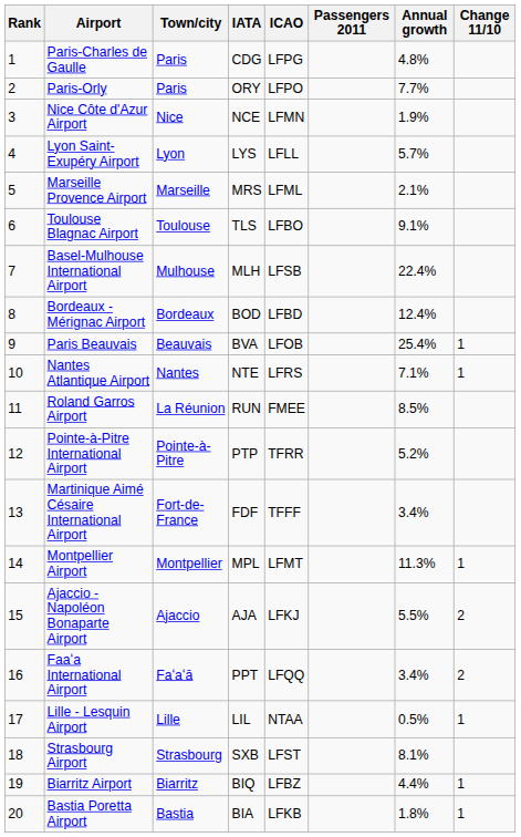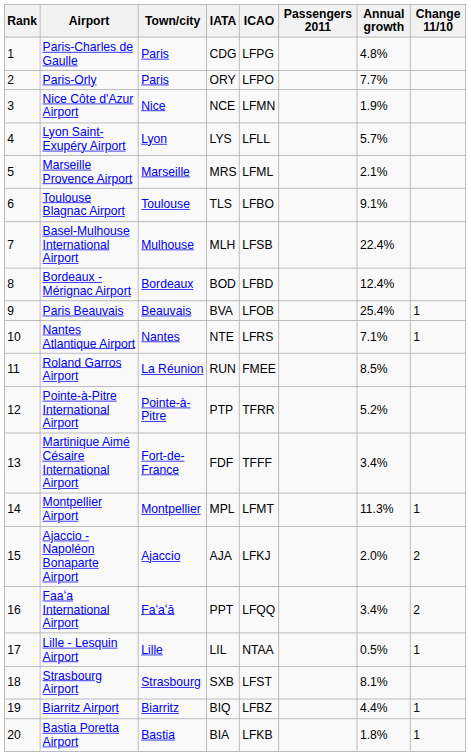 <table class="wikitable sortable">
 <tr>
 <th>Rank</th>
 <th>Airport</th>
 <th>Town/city</th>
 <th>IATA</th>
 <th>ICAO</th>
 <th>Passengers 2011</th>
 <th>Annual growth</th>
 <th>Change 11/10</th>
 </tr>
 <tr>
 <td>1</td>
 <td><a href='#'>Paris-Charles de Gaulle</a></td>
 <td><a href='#'>Paris</a></td>
 <td>CDG</td>
 <td>LFPG</td>
 <td style="text-align: right"></td>
 <td> 4.8%</td>
 <td></td>
 </tr>
 <tr>
 <td>2</td>
 <td><a href='#'>Paris-Orly</a></td>
 <td><a href='#'>Paris</a></td>
 <td>ORY</td>
 <td>LFPO</td>
 <td style="text-align: right"></td>
 <td> 7.7%</td>
 <td></td>
 </tr>
 <tr>
 <td>3</td>
 <td><a href='#'>Nice Côte d'Azur Airport</a></td>
 <td><a href='#'>Nice</a></td>
 <td>NCE</td>
 <td>LFMN</td>
 <td style="text-align: right"></td>
 <td> 1.9%</td>
 <td></td>
 </tr>
 <tr>
 <td>4</td>
 <td><a href='#'>Lyon Saint-Exupéry Airport</a></td>
 <td><a href='#'>Lyon</a></td>
 <td>LYS</td>
 <td>LFLL</td>
 <td style="text-align: right"></td>
 <td> 5.7%</td>
 <td></td>
 </tr>
 <tr>
 <td>5</td>
 <td><a href='#'>Marseille Provence Airport</a></td>
 <td><a href='#'>Marseille</a></td>
 <td>MRS</td>
 <td>LFML</td>
 <td style="text-align: right"></td>
 <td> 2.1%</td>
 <td></td>
 </tr>
 <tr>
 <td>6</td>
 <td><a href='#'>Toulouse Blagnac Airport</a></td>
 <td><a href='#'>Toulouse</a></td>
 <td>TLS</td>
 <td>LFBO</td>
 <td style="text-align: right"></td>
 <td> 9.1%</td>
 <td></td>
 </tr>
 <tr>
 <td>7</td>
 <td><a href='#'>Basel-Mulhouse International Airport</a></td>
 <td><a href='#'>Mulhouse</a></td>
 <td>MLH</td>
 <td>LFSB</td>
 <td style="text-align: right"></td>
 <td> 22.4%</td>
 <td></td>
 </tr>
 <tr>
 <td>8</td>
 <td><a href='#'>Bordeaux - Mérignac Airport</a></td>
 <td><a href='#'>Bordeaux</a></td>
 <td>BOD</td>
 <td>LFBD</td>
 <td style="text-align: right"></td>
 <td> 12.4%</td>
 <td></td>
 </tr>
 <tr>
 <td>9</td>
 <td><a href='#'>Paris Beauvais</a></td>
 <td><a href='#'>Beauvais</a></td>
 <td>BVA</td>
 <td>LFOB</td>
 <td style="text-align: right"></td>
 <td> 25.4%</td>
 <td> 1</td>
 </tr>
 <tr>
 <td>10</td>
 <td><a href='#'>Nantes Atlantique Airport</a></td>
 <td><a href='#'>Nantes</a></td>
 <td>NTE</td>
 <td>LFRS</td>
 <td style="text-align: right"></td>
 <td> 7.1%</td>
 <td> 1</td>
 </tr>
 <tr>
 <td>11</td>
 <td><a href='#'>Roland Garros Airport</a></td>
 <td><a href='#'>La Réunion</a></td>
 <td>RUN</td>
 <td>FMEE</td>
 <td style="text-align: right"></td>
 <td> 8.5%</td>
 <td></td>
 </tr>
 <tr>
 <td>12</td>
 <td><a href='#'>Pointe-à-Pitre International Airport</a></td>
 <td><a href='#'>Pointe-à-Pitre</a></td>
 <td>PTP</td>
 <td>TFRR</td>
 <td style="text-align: right"></td>
 <td> 5.2%</td>
 <td></td>
 </tr>
 <tr>
 <td>13</td>
 <td><a href='#'>Martinique Aimé Césaire International Airport</a></td>
 <td><a href='#'>Fort-de-France</a></td>
 <td>FDF</td>
 <td>TFFF</td>
 <td style="text-align: right"></td>
 <td> 3.4%</td>
 <td></td>
 </tr>
 <tr>
 <td>14</td>
 <td><a href='#'>Montpellier Airport</a></td>
 <td><a href='#'>Montpellier</a></td>
 <td>MPL</td>
 <td>LFMT</td>
 <td style="text-align: right"></td>
 <td> 11.3%</td>
 <td> 1</td>
 </tr>
 <tr>
 <td>15</td>
 <td><a href='#'>Ajaccio - Napoléon Bonaparte Airport</a></td>
 <td><a href='#'>Ajaccio</a></td>
 <td>AJA</td>
 <td>LFKJ</td>
 <td style="text-align: right"></td>
-<td> 5.5%</td>
+<td> 2.0%</td>
 <td> 2</td>
 </tr>
 <tr>
 <td>16</td>
 <td><a href='#'>Faaʻa International Airport</a></td>
 <td><a href='#'>Faʻaʻā</a></td>
 <td>PPT</td>
 <td>LFQQ</td>
 <td style="text-align: right"></td>
 <td> 3.4%</td>
 <td> 2</td>
 </tr>
 <tr>
 <td>17</td>
 <td><a href='#'>Lille - Lesquin Airport</a></td>
 <td><a href='#'>Lille</a></td>
 <td>LIL</td>
 <td>NTAA</td>
 <td style="text-align: right"></td>
 <td> 0.5%</td>
 <td> 1</td>
 </tr>
 <tr>
 <td>18</td>
 <td><a href='#'>Strasbourg Airport</a></td>
 <td><a href='#'>Strasbourg</a></td>
 <td>SXB</td>
 <td>LFST</td>
 <td style="text-align: right"></td>
 <td> 8.1%</td>
 <td></td>
 </tr>
 <tr>
 <td>19</td>
 <td><a href='#'>Biarritz Airport</a></td>
 <td><a href='#'>Biarritz</a></td>
 <td>BIQ</td>
 <td>LFBZ</td>
 <td style="text-align: right"></td>
 <td> 4.4%</td>
 <td> 1</td>
 </tr>
 <tr>
 <td>20</td>
 <td><a href='#'>Bastia Poretta Airport</a></td>
 <td><a href='#'>Bastia</a></td>
 <td>BIA</td>
 <td>LFKB</td>
 <td style="text-align: right"></td>
 <td> 1.8%</td>
 <td> 1</td>
 </tr>
 </table>
